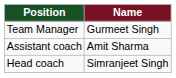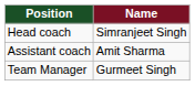 <table class="wikitable" "margin-left:1em;float:center">
 <tr>
 <th style="background:#1A5026; color:white; text-align:center;">Position</th>
 <th style="background:#7A1024; color:white; text-align:center;">Name</th>
 </tr>
 <tr>
-<td>Team Manager</td>
-<td> Gurmeet Singh</td>
+<td>Head coach</td>
+<td> Simranjeet Singh</td>
 </tr>
 <tr>
 <td>Assistant coach</td>
 <td> Amit Sharma</td>
 </tr>
 <tr>
-<td>Head coach</td>
-<td> Simranjeet Singh</td>
+<td>Team Manager</td>
+<td> Gurmeet Singh</td>
 </tr>
 </table>
